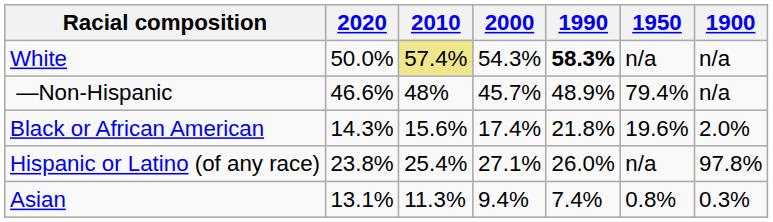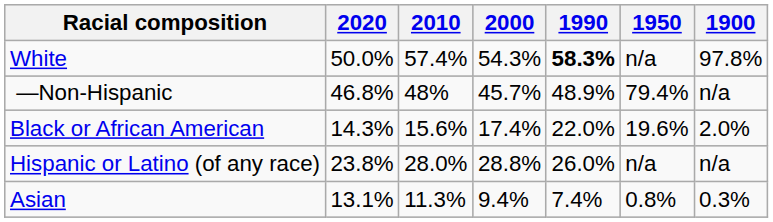 <table class="wikitable sortable collapsible" style="font-size: 90%;">
 <tr>
 <th>Racial composition</th>
 <th><a href='#'>2020</a></th>
 <th><a href='#'>2010</a></th>
 <th><a href='#'>2000</a></th>
 <th><a href='#'>1990</a></th>
 <th><a href='#'>1950</a></th>
 <th><a href='#'>1900</a></th>
 </tr>
 <tr>
 <td><a href='#'>White</a></td>
 <td>50.0%</td>
-<td style="background: khaki;">57.4%</td>
+<td>57.4%</td>
 <td>54.3%</td>
 <td><strong>58.3%</strong></td>
 <td>n/a</td>
-<td>n/a</td>
+<td>97.8%</td>
 </tr>
 <tr>
 <td> —Non-Hispanic</td>
-<td>46.6%</td>
+<td>46.8%</td>
 <td>48%</td>
 <td>45.7%</td>
 <td>48.9%</td>
 <td>79.4%</td>
 <td>n/a</td>
 </tr>
 <tr>
 <td><a href='#'>Black or African American</a></td>
 <td>14.3%</td>
 <td>15.6%</td>
 <td>17.4%</td>
-<td>21.8%</td>
+<td>22.0%</td>
 <td>19.6%</td>
 <td>2.0%</td>
 </tr>
 <tr>
 <td><a href='#'>Hispanic or Latino</a> (of any race)</td>
 <td>23.8%</td>
-<td>25.4%</td>
-<td>27.1%</td>
+<td>28.0%</td>
+<td>28.8%</td>
 <td>26.0%</td>
 <td>n/a</td>
-<td>97.8%</td>
+<td>n/a</td>
 </tr>
 <tr>
 <td><a href='#'>Asian</a></td>
 <td>13.1%</td>
 <td>11.3%</td>
 <td>9.4%</td>
 <td>7.4%</td>
 <td>0.8%</td>
 <td>0.3%</td>
 </tr>
 </table>
